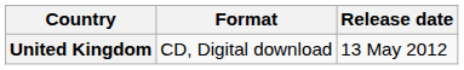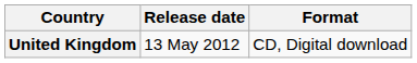 <table class="wikitable plainrowheaders">
 <tr>
 <th scope="col">Country</th>
+<th scope="col">Release date</th>
 <th scope="col">Format</th>
-<th scope="col">Release date</th>
 </tr>
 <tr>
 <th scope="row">United Kingdom</th>
+<td>13 May 2012</td>
 <td>CD, Digital download</td>
-<td>13 May 2012</td>
 </tr>
 </table>
